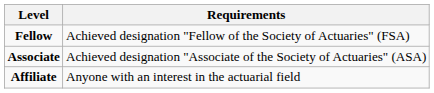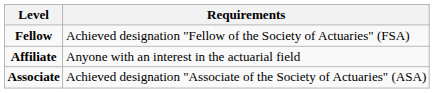 <table class=wikitable>
 <tr>
 <th>Level</th>
 <th>Requirements</th>
 </tr>
 <tr>
 <td align=center><strong>Fellow</strong></td>
 <td>Achieved designation "Fellow of the Society of Actuaries" (FSA)</td>
 </tr>
 <tr>
+<td align="center"><strong>Affiliate</strong></td>
+<td>Anyone with an interest in the actuarial field</td>
+</tr>
+<tr>
 <td align=center><strong>Associate</strong></td>
 <td>Achieved designation "Associate of the Society of Actuaries" (ASA)</td>
 </tr>
-<tr>
-<td align="center"><strong>Affiliate</strong></td>
-<td>Anyone with an interest in the actuarial field</td>
-</tr>
 </table>
